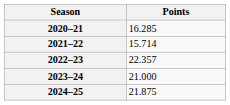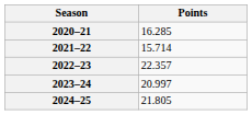 <table class="wikitable floatright" style="min-width:22em;">
 <tr>
 <th scope="col">Season</th>
 <th scope="col">Points</th>
 </tr>
 <tr>
 <th scope="row">2020–21</th>
 <td>16.285</td>
 </tr>
 <tr>
 <th scope="row">2021–22</th>
 <td>15.714</td>
 </tr>
 <tr>
 <th scope="row">2022–23</th>
 <td>22.357</td>
 </tr>
 <tr>
 <th scope="row">2023–24</th>
-<td>21.000</td>
+<td>20.997</td>
 </tr>
 <tr>
 <th scope="row">2024–25</th>
-<td>21.875</td>
+<td>21.805</td>
 </tr>
 </table>
